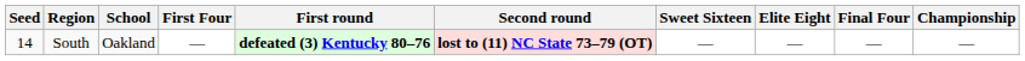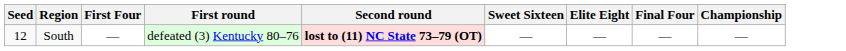 <table class="wikitable" style="white-space:nowrap; font-size:100%; text-align:center">
 <tr>
 <th>Seed</th>
 <th>Region</th>
-<th>School</th>
 <th>First Four</th>
 <th>First round</th>
 <th>Second round</th>
 <th>Sweet Sixteen</th>
 <th>Elite Eight</th>
 <th>Final Four</th>
 <th>Championship</th>
 </tr>
 <tr>
-<td>14</td>
+<td>12</td>
 <td>South</td>
-<td>Oakland</td>
 <td style="background:#fff;">―</td>
-<td style="background:#ddffdd;"><strong>defeated (3) <a href='#'>Kentucky</a>  80–76</strong></td>
+<td style="background:#ddffdd;">defeated (3) <a href='#'>Kentucky</a>  80–76</td>
 <td style="background:#ffdddd;"><strong>lost to (11) <a href='#'>NC State</a> 73–79 (OT)</strong></td>
 <td style="background:#fff;">―</td>
 <td style="background:#fff;">―</td>
 <td style="background:#fff;">―</td>
 <td style="background:#fff;">―</td>
 </tr>
 </table>
